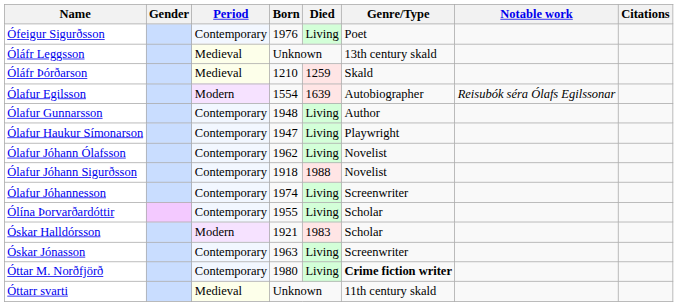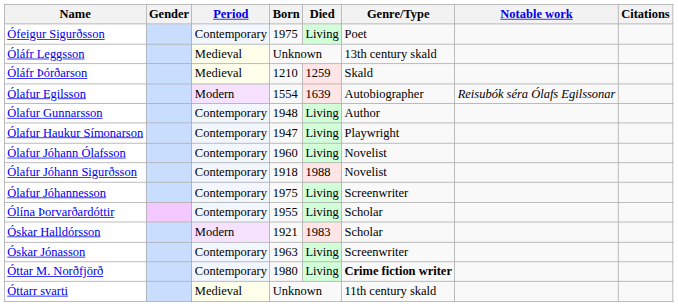 <table class="wikitable sortable sort-under" summary="The first column lists the names, starting with given name, then surname. The next column gives the gender. The next three columns give details on when the individual lived, then the specialisation of the individual, with a notable work and citations following.">
 <tr>
 <th scope="col">Name</th>
 <th scope="col">Gender</th>
 <th scope="col" class="unsortable"><a href='#'>Period</a></th>
 <th scope="col">Born</th>
 <th scope="col">Died</th>
 <th scope="col" class="unsortable" abbr="type">Genre/Type</th>
 <th class="unsortable" scope="col"><a href='#'>Notable work</a></th>
 <th scope="col" class="unsortable">Citations</th>
 </tr>
 <tr>
 <td style="background:white"><a href='#'>Ófeigur Sigurðsson</a></td>
 <td style="background:#c9ddff"></td>
 <td style="background:#f2f7ff">Contemporary</td>
-<td>1976</td>
+<td>1975</td>
 <td style="background:#d3ffd8">Living</td>
 <td>Poet</td>
 <td></td>
 <td></td>
 </tr>
 <tr>
 <td style="background:white"><a href='#'>Óláfr Leggsson</a></td>
 <td style="background:#c9ddff"></td>
 <td style="background:#fdffea">Medieval</td>
 <td colspan="2">Unknown</td>
 <td>13th century skald</td>
 <td></td>
 <td></td>
 </tr>
 <tr>
 <td style="background:white"><a href='#'>Óláfr Þórðarson</a></td>
 <td style="background:#c9ddff"></td>
 <td style="background:#fdffea">Medieval</td>
 <td>1210</td>
 <td style="background:#ffe5e5">1259</td>
 <td>Skald</td>
 <td></td>
 <td></td>
 </tr>
 <tr>
 <td style="background:white"><a href='#'>Ólafur Egilsson</a></td>
 <td style="background:#c9ddff"></td>
 <td style="background:#f6e2ff">Modern</td>
 <td>1554</td>
 <td style="background:#ffe5e5">1639</td>
 <td>Autobiographer</td>
 <td><em>Reisubók séra Ólafs Egilssonar</em></td>
 <td></td>
 </tr>
 <tr>
 <td style="background:white"><a href='#'>Ólafur Gunnarsson</a></td>
 <td style="background:#c9ddff"></td>
 <td style="background:#f2f7ff">Contemporary</td>
 <td>1948</td>
 <td style="background:#d3ffd8">Living</td>
 <td>Author</td>
 <td></td>
 <td></td>
 </tr>
 <tr>
 <td style="background:white"><a href='#'>Ólafur Haukur Símonarson</a></td>
 <td style="background:#c9ddff"></td>
 <td style="background:#f2f7ff">Contemporary</td>
 <td>1947</td>
 <td style="background:#d3ffd8">Living</td>
 <td>Playwright</td>
 <td></td>
 <td></td>
 </tr>
 <tr>
 <td style="background:white"><a href='#'>Ólafur Jóhann Ólafsson</a></td>
 <td style="background:#c9ddff"></td>
 <td style="background:#f2f7ff">Contemporary</td>
-<td>1962</td>
+<td>1960</td>
 <td style="background:#d3ffd8">Living</td>
 <td>Novelist</td>
 <td></td>
 <td></td>
 </tr>
 <tr>
 <td style="background:white"><a href='#'>Ólafur Jóhann Sigurðsson</a></td>
 <td style="background:#c9ddff"></td>
 <td style="background:#f2f7ff">Contemporary</td>
 <td>1918</td>
 <td style="background:#ffe5e5">1988</td>
 <td>Novelist</td>
 <td></td>
 <td></td>
 </tr>
 <tr>
 <td style="background:white"><a href='#'>Ólafur Jóhannesson</a></td>
 <td style="background:#c9ddff"></td>
 <td style="background:#f2f7ff">Contemporary</td>
-<td>1974</td>
+<td>1975</td>
 <td style="background:#d3ffd8">Living</td>
 <td>Screenwriter</td>
 <td></td>
 <td></td>
 </tr>
 <tr>
 <td style="background:white"><a href='#'>Ólína Þorvarðardóttir</a></td>
 <td style="background:#f3c9ff"></td>
 <td style="background:#f2f7ff">Contemporary</td>
 <td>1955</td>
 <td style="background:#d3ffd8">Living</td>
 <td>Scholar</td>
 <td></td>
 <td></td>
 </tr>
 <tr>
 <td style="background:white"><a href='#'>Óskar Halldórsson</a></td>
 <td style="background:#c9ddff"></td>
 <td style="background:#f6e2ff">Modern</td>
 <td>1921</td>
 <td style="background:#ffe5e5">1983</td>
 <td>Scholar</td>
 <td></td>
 <td></td>
 </tr>
 <tr>
 <td style="background:white"><a href='#'>Óskar Jónasson</a></td>
 <td style="background:#c9ddff"></td>
 <td style="background:#f2f7ff">Contemporary</td>
 <td>1963</td>
 <td style="background:#d3ffd8">Living</td>
 <td>Screenwriter</td>
 <td></td>
 <td></td>
 </tr>
 <tr>
 <td style="background:white"><a href='#'>Óttar M. Norðfjörð</a></td>
 <td style="background:#c9ddff"></td>
 <td style="background:#f2f7ff">Contemporary</td>
 <td>1980</td>
 <td style="background:#d3ffd8">Living</td>
 <td><strong>Crime fiction writer</strong></td>
 <td></td>
 <td></td>
 </tr>
 <tr>
 <td style="background:white"><a href='#'>Óttarr svarti</a></td>
 <td style="background:#c9ddff"></td>
 <td style="background:#fdffea">Medieval</td>
 <td colspan="2">Unknown</td>
 <td>11th century skald</td>
 <td></td>
 <td></td>
 </tr>
 </table>
